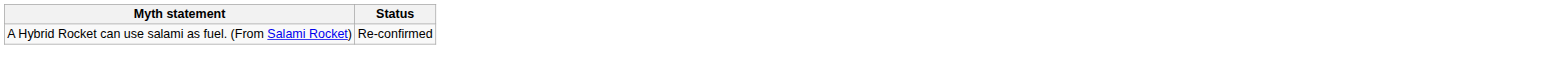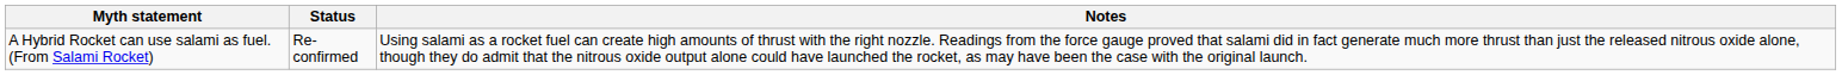 <table class="wikitable plainrowheaders">
 <tr>
 <th>Myth statement</th>
 <th>Status</th>
+<th>Notes</th>
 </tr>
 <tr>
 <td>A Hybrid Rocket can use salami as fuel. (From <a href='#'>Salami Rocket</a>)</td>
 <td><span>Re-confirmed</span></td>
+<td>Using salami as a rocket fuel can create high amounts of thrust with the right nozzle. Readings from the force gauge proved that salami did in fact generate much more thrust than just the released nitrous oxide alone, though they do admit that the nitrous oxide output alone could have launched the rocket, as may have been the case with the original launch.</td>
 </tr>
 </table>
